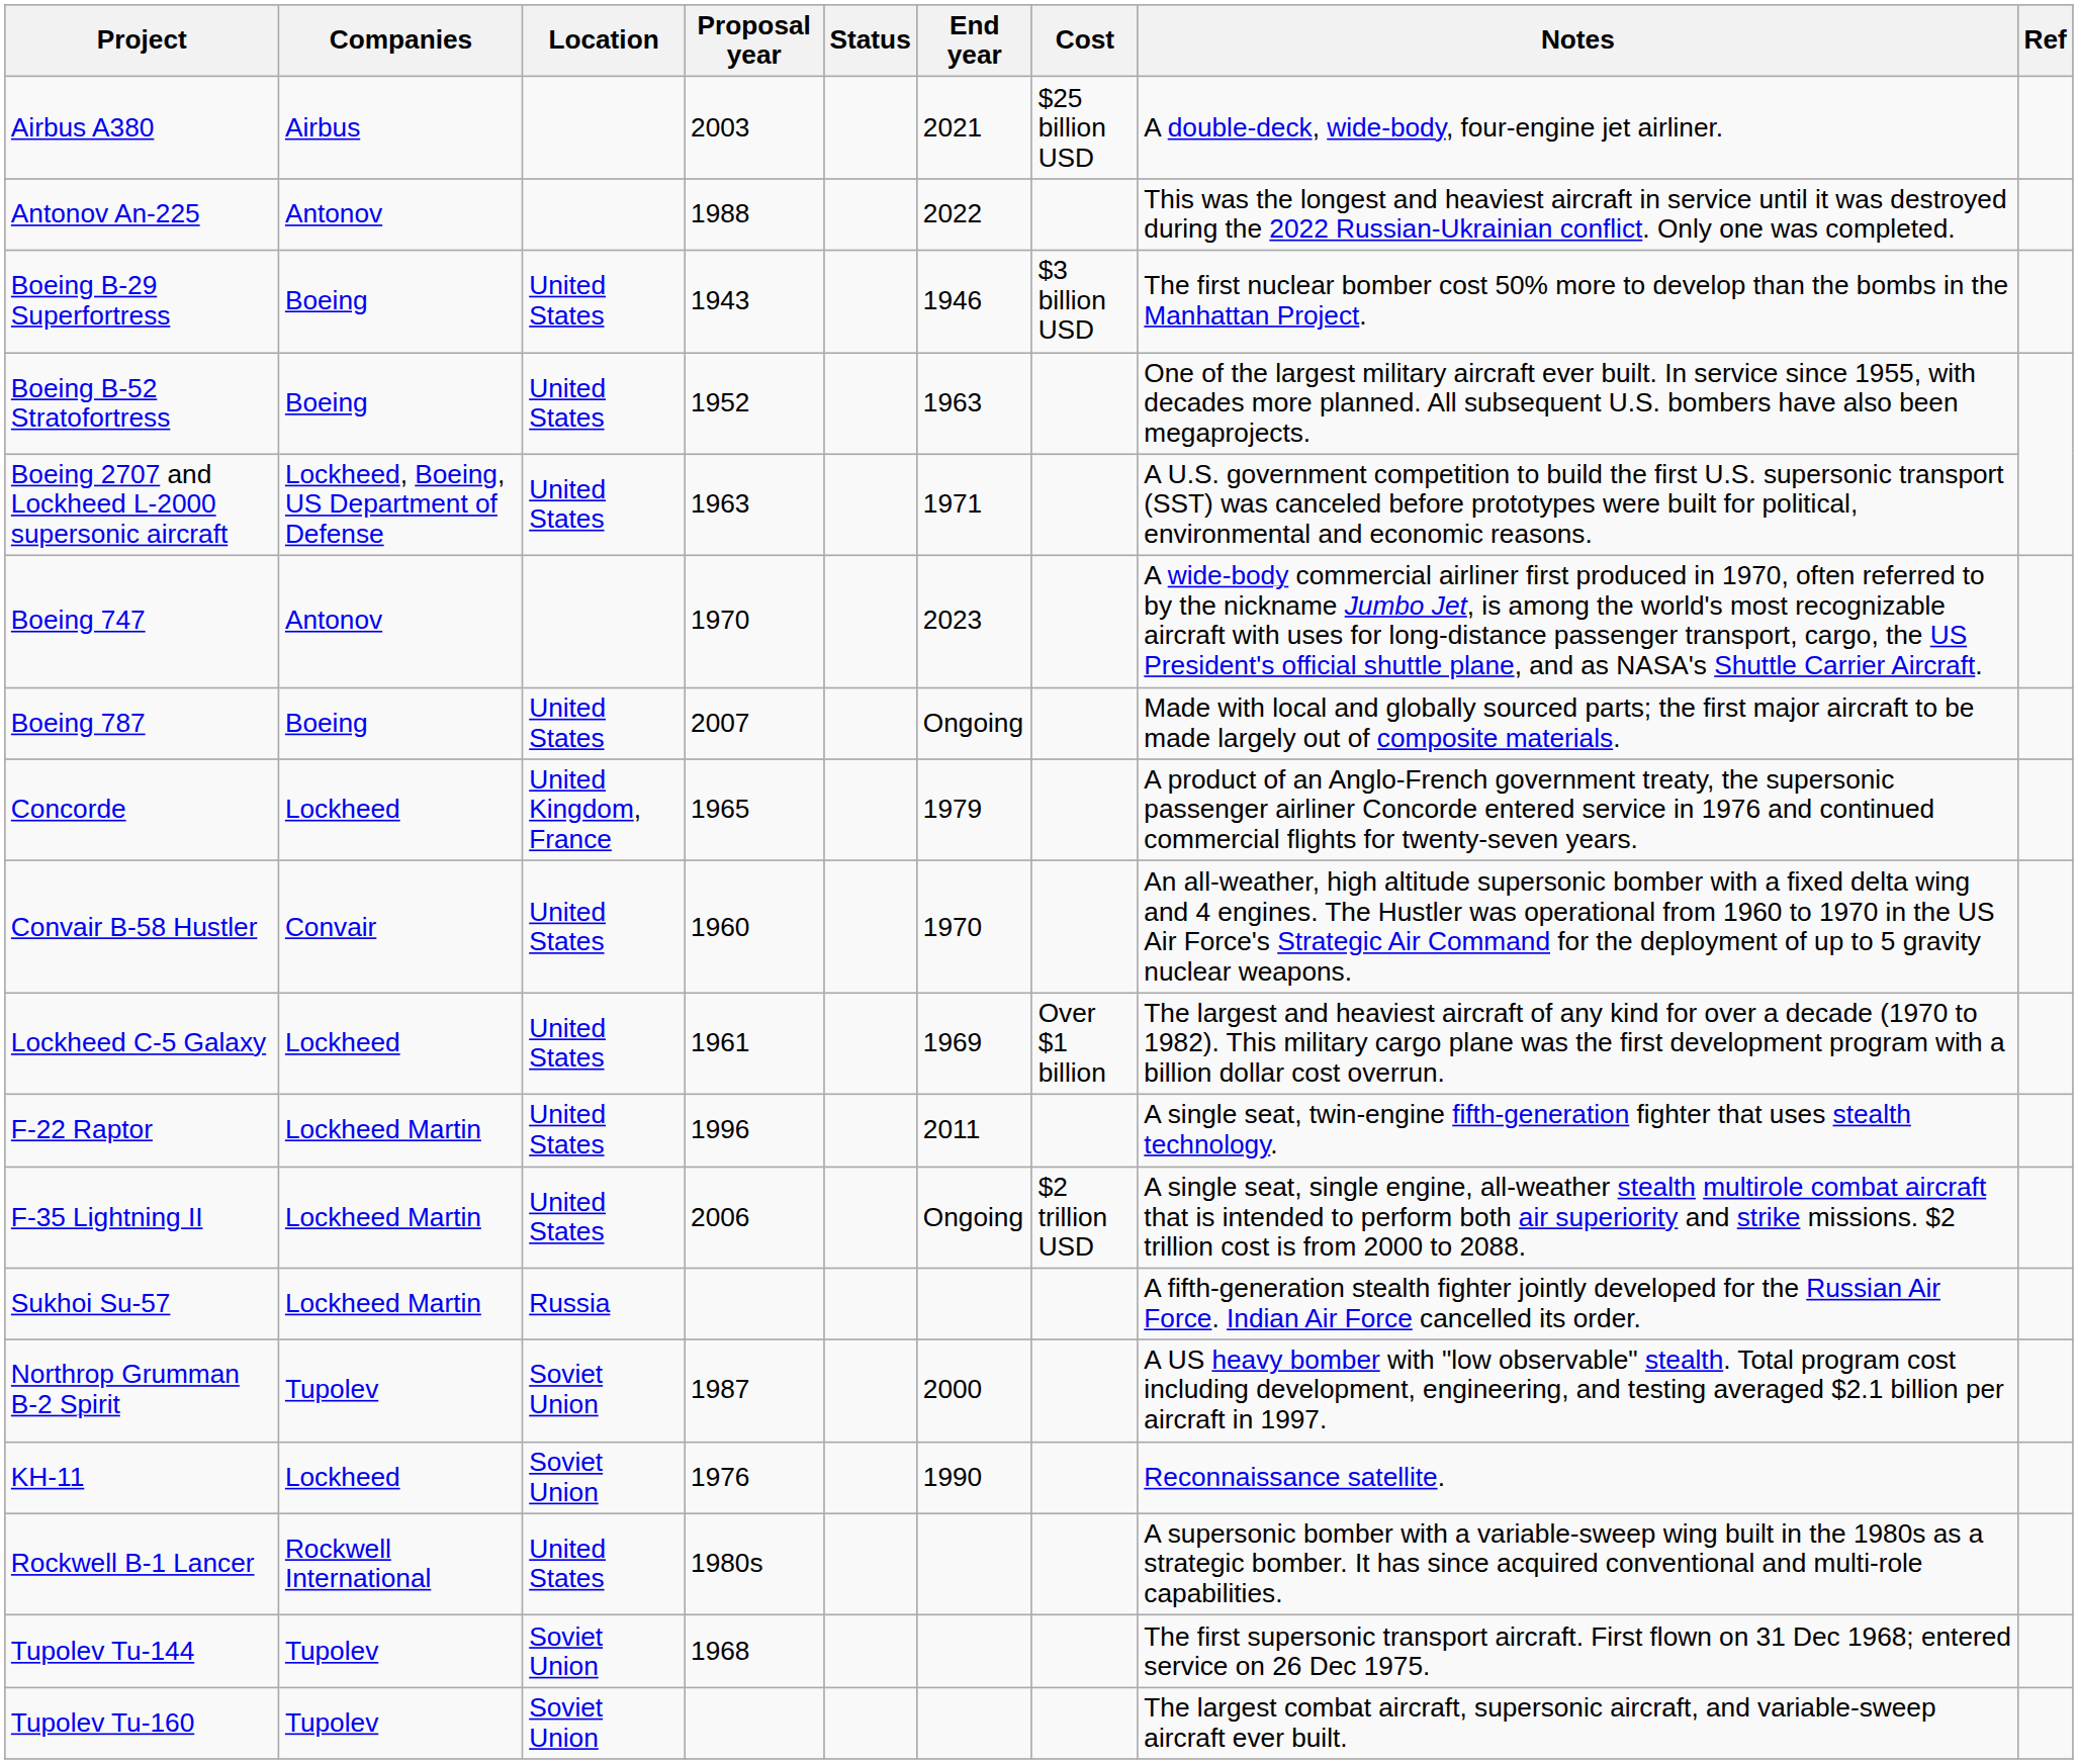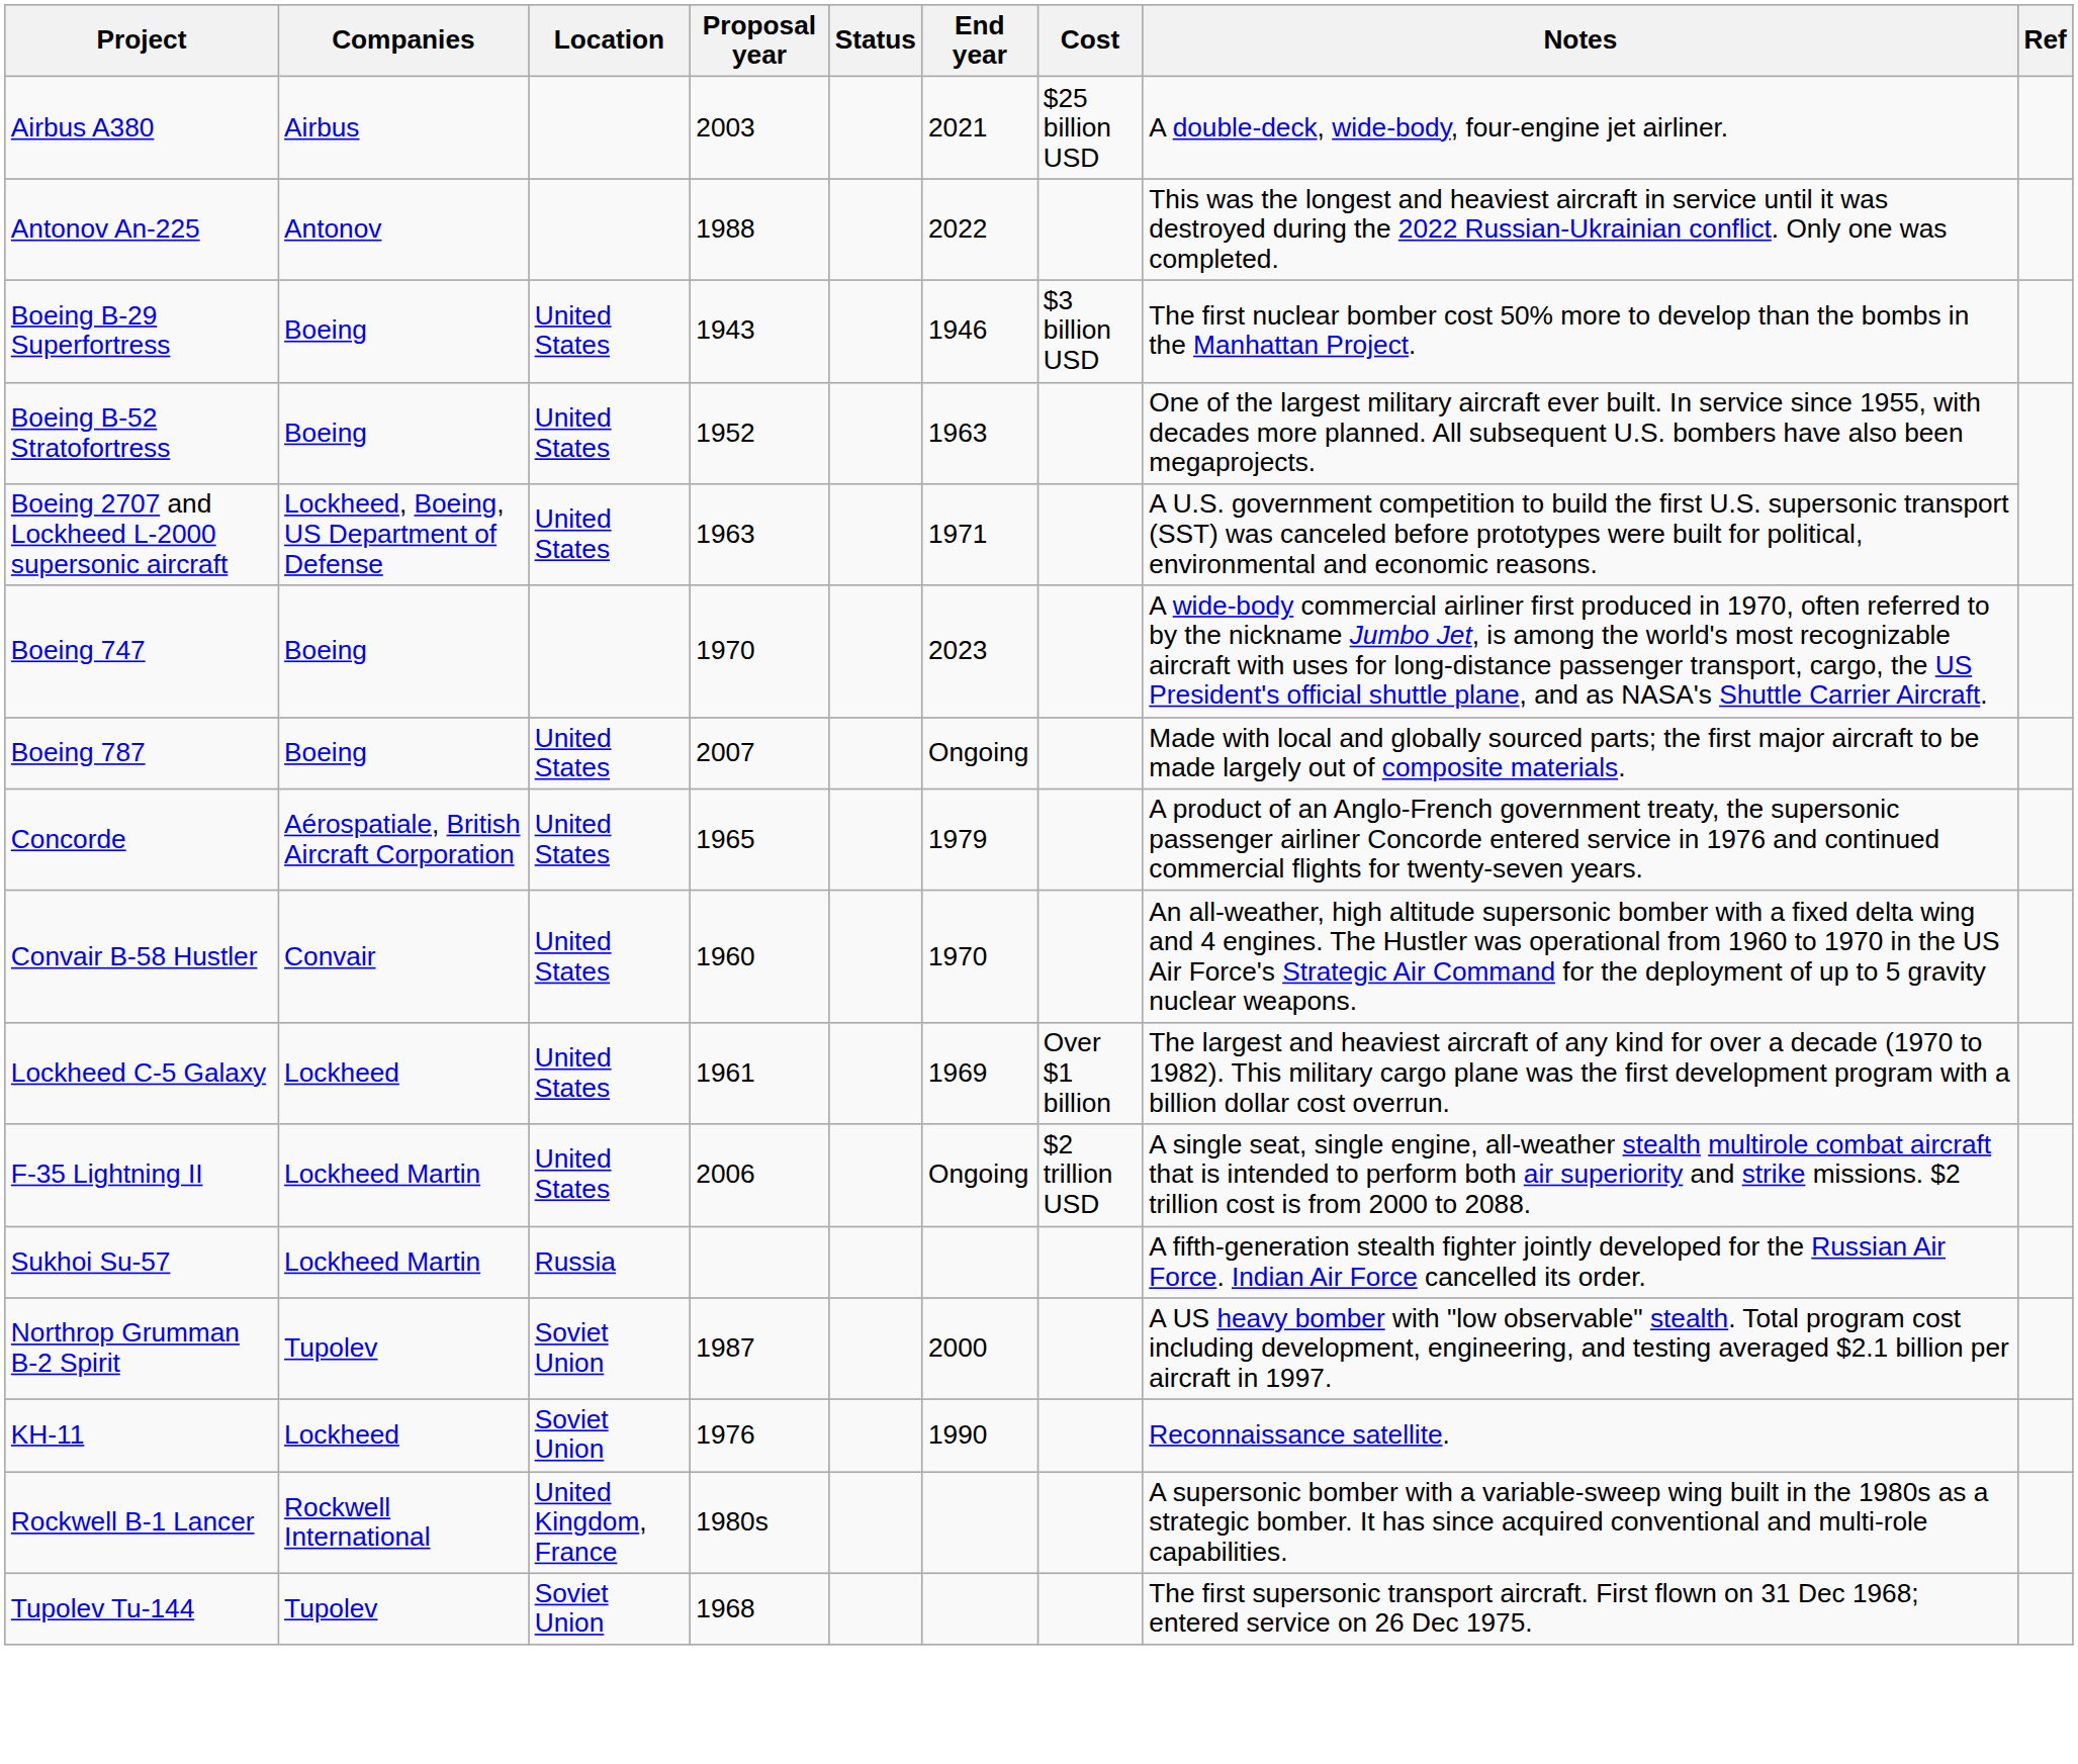 <table class="wikitable sortable">
 <tr>
 <th>Project</th>
 <th>Companies</th>
 <th>Location</th>
 <th>Proposal year</th>
 <th>Status</th>
 <th>End year</th>
 <th>Cost</th>
 <th class="unsortable">Notes</th>
 <th class="unsortable">Ref</th>
 </tr>
 <tr>
 <td><a href='#'>Airbus A380</a></td>
 <td><a href='#'>Airbus</a></td>
 <td></td>
 <td>2003</td>
 <td></td>
 <td>2021</td>
 <td>$25 billion USD</td>
 <td>A <a href='#'>double-deck</a>, <a href='#'>wide-body</a>, four-engine jet airliner.</td>
 <td></td>
 </tr>
 <tr>
 <td><a href='#'>Antonov An-225</a></td>
 <td><a href='#'>Antonov</a></td>
 <td></td>
 <td>1988</td>
 <td></td>
 <td>2022</td>
 <td></td>
 <td>This was the longest and heaviest aircraft in service until it was destroyed during the <a href='#'>2022 Russian-Ukrainian conflict</a>. Only one was completed.</td>
 <td></td>
 </tr>
 <tr>
 <td><a href='#'>Boeing B-29 Superfortress</a></td>
 <td><a href='#'>Boeing</a></td>
 <td><a href='#'>United States</a></td>
 <td>1943</td>
 <td></td>
 <td>1946</td>
 <td>$3 billion USD</td>
 <td>The first nuclear bomber cost 50% more to develop than the bombs in the <a href='#'>Manhattan Project</a>.</td>
 <td></td>
 </tr>
 <tr>
 <td><a href='#'>Boeing B-52 Stratofortress</a></td>
 <td><a href='#'>Boeing</a></td>
 <td><a href='#'>United States</a></td>
 <td>1952</td>
 <td></td>
 <td>1963</td>
 <td></td>
 <td>One of the largest military aircraft ever built. In service since 1955, with decades more planned. All subsequent U.S. bombers have also been megaprojects.</td>
 </tr>
 <tr>
 <td><a href='#'>Boeing 2707</a> and <a href='#'>Lockheed L-2000</a> <a href='#'>supersonic aircraft</a></td>
 <td><a href='#'>Lockheed</a>, <a href='#'>Boeing</a>, <a href='#'>US Department of Defense</a></td>
 <td><a href='#'>United States</a></td>
 <td>1963</td>
 <td></td>
 <td>1971</td>
 <td></td>
 <td>A U.S. government competition to build the first U.S. supersonic transport (SST) was canceled before prototypes were built for political, environmental and economic reasons.</td>
 </tr>
 <tr>
 <td><a href='#'>Boeing 747</a></td>
-<td><a href='#'>Antonov</a></td>
+<td><a href='#'>Boeing</a></td>
 <td></td>
 <td>1970</td>
 <td></td>
 <td>2023</td>
 <td></td>
 <td>A <a href='#'>wide-body</a> commercial airliner first produced in 1970, often referred to by the nickname <em><a href='#'>Jumbo Jet</a></em>, is among the world's most recognizable aircraft with uses for long-distance passenger transport, cargo, the <a href='#'>US President's official shuttle plane</a>, and as NASA's <a href='#'>Shuttle Carrier Aircraft</a>.</td>
 <td></td>
 </tr>
 <tr>
 <td><a href='#'>Boeing 787</a></td>
 <td><a href='#'>Boeing</a></td>
 <td><a href='#'>United States</a></td>
 <td>2007</td>
 <td></td>
 <td>Ongoing</td>
 <td></td>
 <td>Made with local and globally sourced parts; the first major aircraft to be made largely out of <a href='#'>composite materials</a>.</td>
 <td></td>
 </tr>
 <tr>
 <td><a href='#'>Concorde</a></td>
-<td><a href='#'>Lockheed</a></td>
-<td><a href='#'>United Kingdom</a>, <a href='#'>France</a></td>
+<td><a href='#'>Aérospatiale</a>, <a href='#'>British Aircraft Corporation</a></td>
+<td><a href='#'>United States</a></td>
 <td>1965</td>
 <td></td>
 <td>1979</td>
 <td></td>
 <td>A product of an Anglo-French government treaty, the supersonic passenger airliner Concorde entered service in 1976 and continued commercial flights for twenty-seven years.</td>
 <td></td>
 </tr>
 <tr>
 <td><a href='#'>Convair B-58 Hustler</a></td>
 <td><a href='#'>Convair</a></td>
 <td><a href='#'>United States</a></td>
 <td>1960</td>
 <td></td>
 <td>1970</td>
 <td></td>
 <td>An all-weather, high altitude supersonic bomber with a fixed delta wing and 4 engines. The Hustler was operational from 1960 to 1970 in the US Air Force's <a href='#'>Strategic Air Command</a> for the deployment of up to 5 gravity nuclear weapons.</td>
 <td></td>
 </tr>
 <tr>
 <td><a href='#'>Lockheed C-5 Galaxy</a></td>
 <td><a href='#'>Lockheed</a></td>
 <td><a href='#'>United States</a></td>
 <td>1961</td>
 <td></td>
 <td>1969</td>
 <td>Over $1 billion</td>
 <td>The largest and heaviest aircraft of any kind for over a decade (1970 to 1982). This military cargo plane was the first development program with a billion dollar cost overrun.</td>
-<td></td>
-</tr>
-<tr>
-<td><a href='#'>F-22 Raptor</a></td>
-<td><a href='#'>Lockheed Martin</a></td>
-<td><a href='#'>United States</a></td>
-<td>1996</td>
-<td></td>
-<td>2011</td>
-<td></td>
-<td>A single seat, twin-engine <a href='#'>fifth-generation</a> fighter that uses <a href='#'>stealth technology</a>.</td>
 <td></td>
 </tr>
 <tr>
 <td><a href='#'>F-35 Lightning II</a></td>
 <td><a href='#'>Lockheed Martin</a></td>
 <td><a href='#'>United States</a></td>
 <td>2006</td>
 <td></td>
 <td>Ongoing</td>
 <td>$2 trillion USD</td>
 <td>A single seat, single engine, all-weather <a href='#'>stealth</a> <a href='#'>multirole combat aircraft</a> that is intended to perform both <a href='#'>air superiority</a> and <a href='#'>strike</a> missions. $2 trillion cost is from 2000 to 2088.</td>
 <td></td>
 </tr>
 <tr>
 <td><a href='#'>Sukhoi Su-57</a></td>
 <td><a href='#'>Lockheed Martin</a></td>
 <td><a href='#'>Russia</a></td>
 <td></td>
 <td></td>
 <td></td>
 <td></td>
 <td>A fifth-generation stealth fighter jointly developed for the <a href='#'>Russian Air Force</a>. <a href='#'>Indian Air Force</a> cancelled its order.</td>
 <td></td>
 </tr>
 <tr>
 <td><a href='#'>Northrop Grumman B-2 Spirit</a></td>
 <td><a href='#'>Tupolev</a></td>
 <td><a href='#'>Soviet Union</a></td>
 <td>1987</td>
 <td></td>
 <td>2000</td>
 <td></td>
 <td>A US <a href='#'>heavy bomber</a> with "low observable" <a href='#'>stealth</a>. Total program cost including development, engineering, and testing averaged $2.1 billion per aircraft in 1997.</td>
 <td></td>
 </tr>
 <tr>
 <td><a href='#'>KH-11</a></td>
 <td><a href='#'>Lockheed</a></td>
 <td><a href='#'>Soviet Union</a></td>
 <td>1976</td>
 <td></td>
 <td>1990</td>
 <td></td>
 <td><a href='#'>Reconnaissance satellite</a>.</td>
 <td></td>
 </tr>
 <tr>
 <td><a href='#'>Rockwell B-1 Lancer</a></td>
 <td><a href='#'>Rockwell International</a></td>
-<td><a href='#'>United States</a></td>
+<td><a href='#'>United Kingdom</a>, <a href='#'>France</a></td>
 <td>1980s</td>
 <td></td>
 <td></td>
 <td></td>
 <td>A supersonic bomber with a variable-sweep wing built in the 1980s as a strategic bomber. It has since acquired conventional and multi-role capabilities.</td>
 <td></td>
 </tr>
 <tr>
 <td><a href='#'>Tupolev Tu-144</a></td>
 <td><a href='#'>Tupolev</a></td>
 <td><a href='#'>Soviet Union</a></td>
 <td>1968</td>
 <td></td>
 <td></td>
 <td></td>
 <td>The first supersonic transport aircraft. First flown on 31 Dec 1968; entered service on 26 Dec 1975.</td>
 </tr>
-<tr>
-<td><a href='#'>Tupolev Tu-160</a></td>
-<td><a href='#'>Tupolev</a></td>
-<td><a href='#'>Soviet Union</a></td>
-<td></td>
-<td></td>
-<td></td>
-<td></td>
-<td>The largest combat aircraft, supersonic aircraft, and variable-sweep aircraft ever built.</td>
-<td></td>
-</tr>
 </table>
